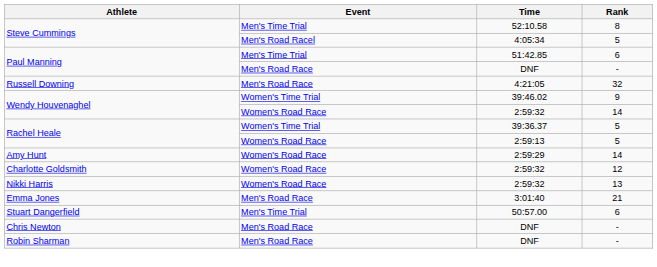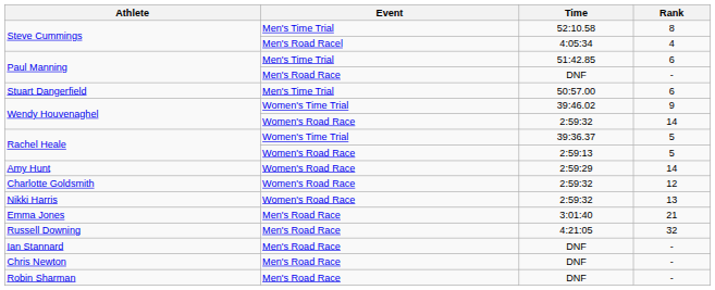 <table class=wikitable width="65%" style="font-size:90%">
 <tr>
 <th>Athlete</th>
 <th>Event</th>
 <th>Time</th>
 <th>Rank</th>
 </tr>
 <tr>
 <td rowspan="2"><a href='#'>Steve Cummings</a></td>
 <td><a href='#'>Men's Time Trial</a></td>
 <td align="center">52:10.58</td>
 <td align="center">8</td>
 </tr>
 <tr>
 <td><a href='#'>Men's Road Racel</a></td>
 <td align="center">4:05:34</td>
-<td align="center">5</td>
+<td align="center">4</td>
 </tr>
 <tr>
 <td rowspan="2"><a href='#'>Paul Manning</a></td>
 <td><a href='#'>Men's Time Trial</a></td>
 <td align="center">51:42.85</td>
 <td align="center">6</td>
 </tr>
 <tr>
 <td><a href='#'>Men's Road Race</a></td>
 <td align="center">DNF</td>
 <td align="center">-</td>
 </tr>
 <tr>
-<td><a href='#'>Russell Downing</a></td>
-<td><a href='#'>Men's Road Race</a></td>
-<td align="center">4:21:05</td>
-<td align="center">32</td>
+<td><a href='#'>Stuart Dangerfield</a></td>
+<td><a href='#'>Men's Time Trial</a></td>
+<td align="center">50:57.00</td>
+<td align="center">6</td>
 </tr>
 <tr>
 <td rowspan="2"><a href='#'>Wendy Houvenaghel</a></td>
 <td><a href='#'>Women's Time Trial</a></td>
 <td align="center">39:46.02</td>
 <td align="center">9</td>
 </tr>
 <tr>
 <td><a href='#'>Women's Road Race</a></td>
 <td align="center">2:59:32</td>
 <td align="center">14</td>
 </tr>
 <tr>
 <td rowspan="2"><a href='#'>Rachel Heale</a></td>
 <td><a href='#'>Women's Time Trial</a></td>
 <td align="center">39:36.37</td>
 <td align="center">5</td>
 </tr>
 <tr>
 <td><a href='#'>Women's Road Race</a></td>
 <td align="center">2:59:13</td>
 <td align="center">5</td>
 </tr>
 <tr>
 <td><a href='#'>Amy Hunt</a></td>
 <td><a href='#'>Women's Road Race</a></td>
 <td align="center">2:59:29</td>
 <td align="center">14</td>
 </tr>
 <tr>
 <td><a href='#'>Charlotte Goldsmith</a></td>
 <td><a href='#'>Women's Road Race</a></td>
 <td align="center">2:59:32</td>
 <td align="center">12</td>
 </tr>
 <tr>
 <td><a href='#'>Nikki Harris</a></td>
 <td><a href='#'>Women's Road Race</a></td>
 <td align="center">2:59:32</td>
 <td align="center">13</td>
 </tr>
 <tr>
 <td><a href='#'>Emma Jones</a></td>
 <td><a href='#'>Men's Road Race</a></td>
 <td align="center">3:01:40</td>
 <td align="center">21</td>
 </tr>
 <tr>
-<td><a href='#'>Stuart Dangerfield</a></td>
-<td><a href='#'>Men's Time Trial</a></td>
-<td align="center">50:57.00</td>
-<td align="center">6</td>
+<td><a href='#'>Russell Downing</a></td>
+<td><a href='#'>Men's Road Race</a></td>
+<td align="center">4:21:05</td>
+<td align="center">32</td>
+</tr>
+<tr>
+<td><a href='#'>Ian Stannard</a></td>
+<td><a href='#'>Men's Road Race</a></td>
+<td align="center">DNF</td>
+<td align="center">-</td>
 </tr>
 <tr>
 <td><a href='#'>Chris Newton</a></td>
 <td><a href='#'>Men's Road Race</a></td>
 <td align="center">DNF</td>
 <td align="center">-</td>
 </tr>
 <tr>
 <td><a href='#'>Robin Sharman</a></td>
 <td><a href='#'>Men's Road Race</a></td>
 <td align="center">DNF</td>
 <td align="center">-</td>
 </tr>
 </table>
